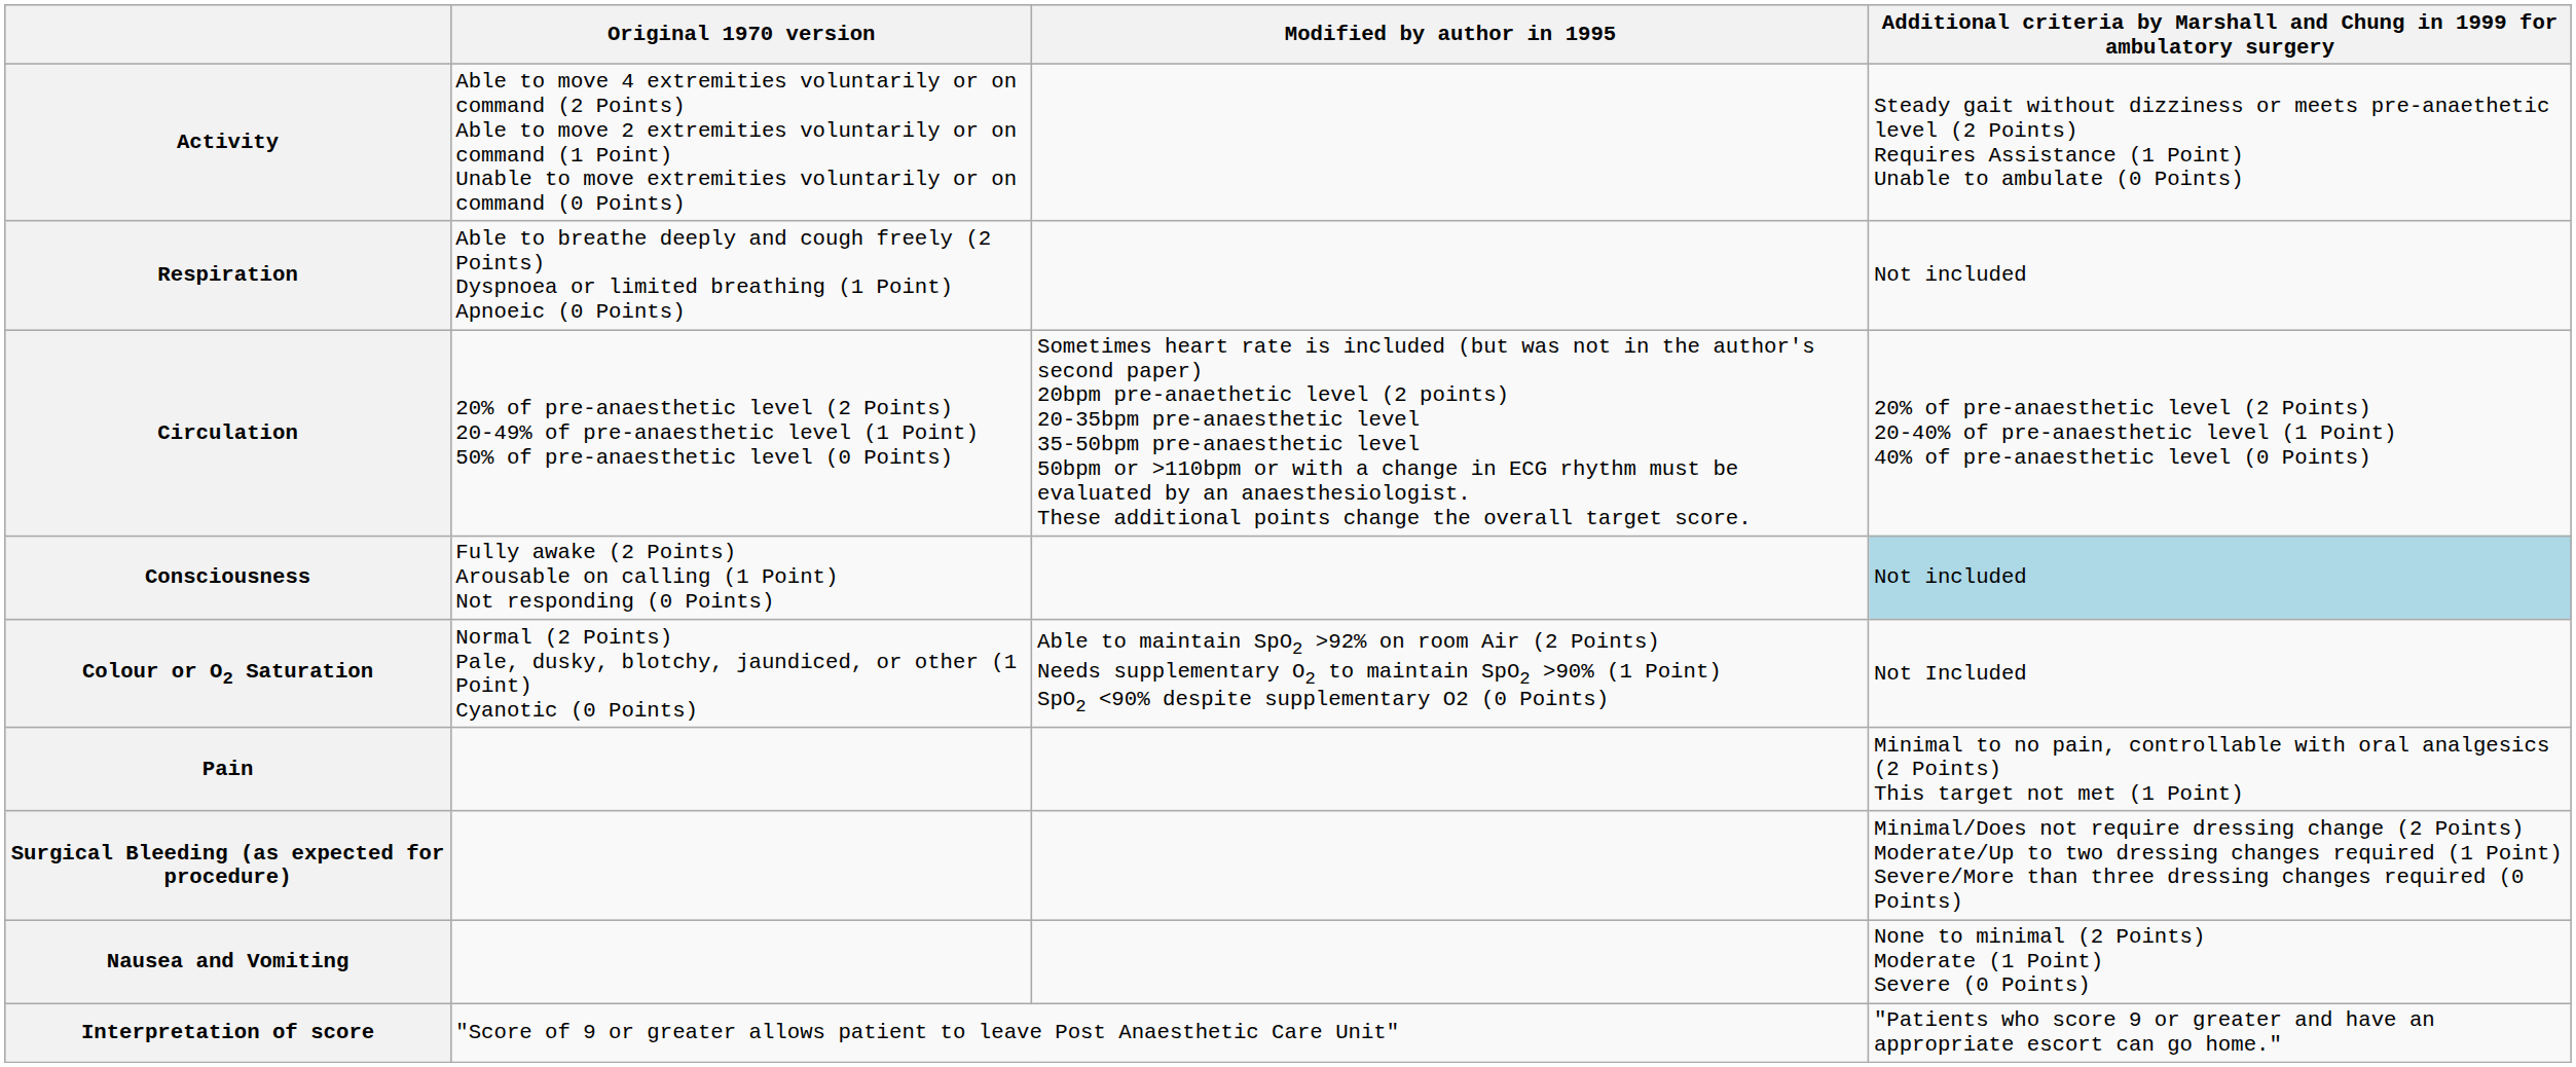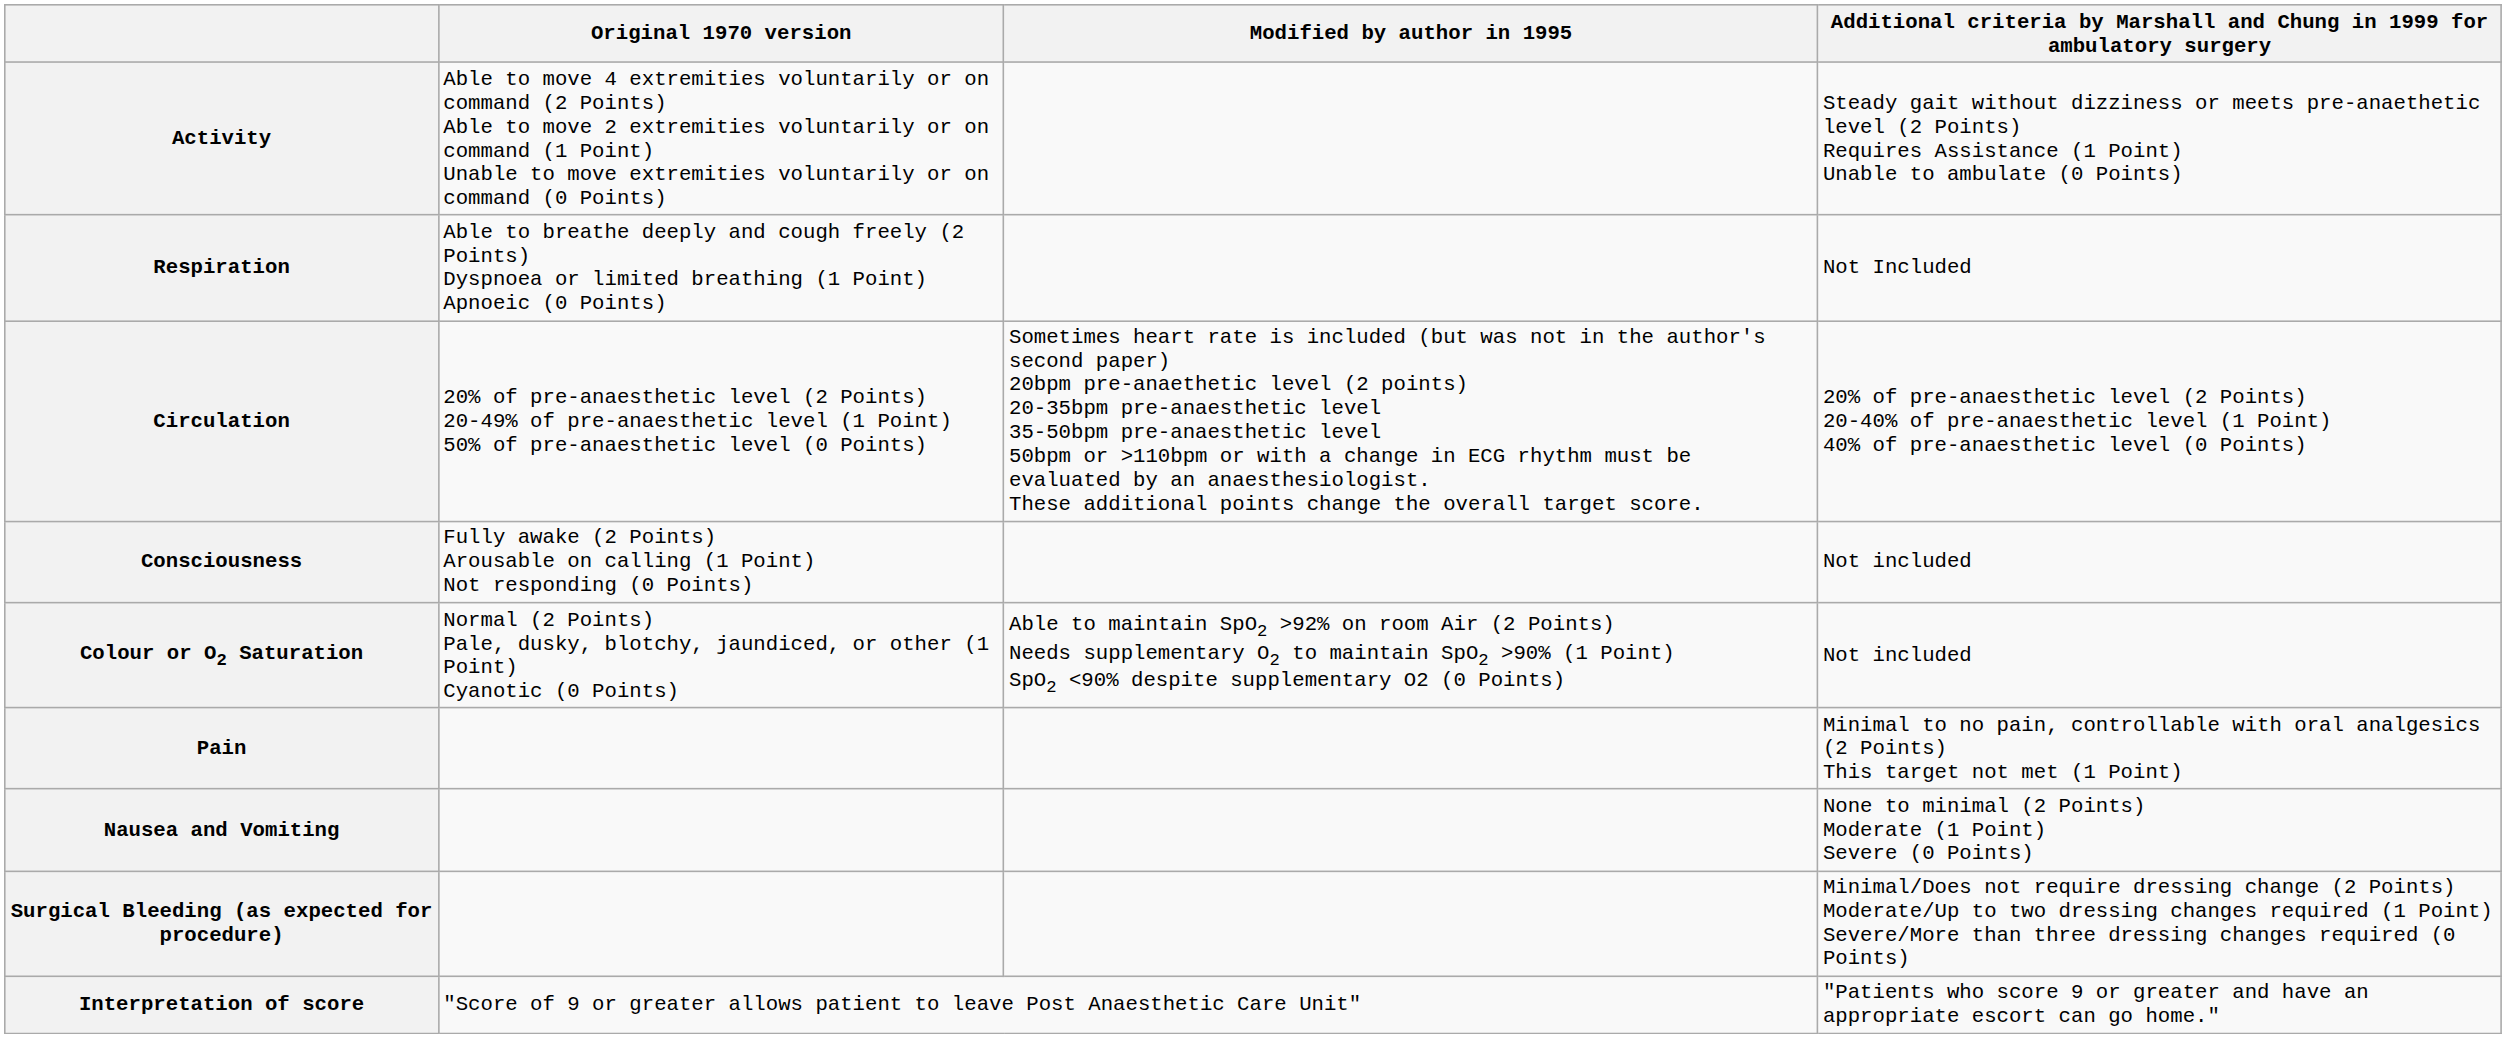 <table class="wikitable">
 <tr>
 <th></th>
 <th>Original 1970 version</th>
 <th>Modified by author in 1995</th>
 <th>Additional criteria by Marshall and Chung in 1999 for ambulatory surgery</th>
 </tr>
 <tr>
 <th>Activity</th>
 <td>Able to move 4 extremities voluntarily or on command (2 Points)<br>Able to move 2 extremities voluntarily or on command (1 Point)<br>Unable to move extremities voluntarily or on command (0 Points)</td>
 <td></td>
 <td>Steady gait without dizziness or meets pre-anaethetic level (2 Points)<br>Requires Assistance (1 Point)<br>Unable to ambulate (0 Points)</td>
 </tr>
 <tr>
 <th>Respiration</th>
 <td>Able to breathe deeply and cough freely (2 Points)<br>Dyspnoea or limited breathing (1 Point)<br>Apnoeic (0 Points)</td>
 <td></td>
-<td>Not included</td>
+<td>Not Included</td>
 </tr>
 <tr>
 <th>Circulation</th>
 <td>20% of pre-anaesthetic level (2 Points)<br>20-49% of pre-anaesthetic level (1 Point)<br>50% of pre-anaesthetic level (0 Points)</td>
 <td>Sometimes heart rate is included (but was not in the author's second paper)<br>20bpm pre-anaethetic level (2 points)<br>20-35bpm pre-anaesthetic level<br>35-50bpm pre-anaesthetic level<br>50bpm or >110bpm or with a change in ECG rhythm must be evaluated by an anaesthesiologist.<br>These additional points change the overall target score.</td>
 <td>20% of pre-anaesthetic level (2 Points)<br>20-40% of pre-anaesthetic level (1 Point)<br>40% of pre-anaesthetic level (0 Points)</td>
 </tr>
 <tr>
 <th>Consciousness</th>
 <td>Fully awake (2 Points)<br>Arousable on calling (1 Point)<br>Not responding (0 Points)</td>
 <td></td>
-<td style="background: lightblue;">Not included</td>
+<td>Not included</td>
 </tr>
 <tr>
 <th>Colour or O<sub>2</sub> Saturation</th>
 <td>Normal (2 Points)<br>Pale, dusky, blotchy, jaundiced, or other (1 Point)<br>Cyanotic (0 Points)</td>
 <td>Able to maintain SpO<sub>2</sub> >92% on room Air (2 Points)<br>Needs supplementary O<sub>2</sub> to maintain SpO<sub>2</sub> >90% (1 Point)<br>SpO<sub>2</sub> <90% despite supplementary O2 (0 Points)</td>
-<td>Not Included</td>
+<td>Not included</td>
 </tr>
 <tr>
 <th>Pain</th>
 <td></td>
 <td></td>
 <td>Minimal to no pain, controllable with oral analgesics (2 Points)<br>This target not met (1 Point)</td>
 </tr>
 <tr>
+<th>Nausea and Vomiting</th>
+<td></td>
+<td></td>
+<td>None to minimal (2 Points)<br>Moderate (1 Point)<br>Severe (0 Points)</td>
+</tr>
+<tr>
 <th>Surgical Bleeding (as expected for procedure)</th>
 <td></td>
 <td></td>
 <td>Minimal/Does not require dressing change (2 Points)<br>Moderate/Up to two dressing changes required (1 Point)<br>Severe/More than three dressing changes required (0 Points)</td>
-</tr>
-<tr>
-<th>Nausea and Vomiting</th>
-<td></td>
-<td></td>
-<td>None to minimal (2 Points)<br>Moderate (1 Point)<br>Severe (0 Points)</td>
 </tr>
 <tr>
 <th>Interpretation of score</th>
 <td colspan="2">"Score of 9 or greater allows patient to leave Post Anaesthetic Care Unit"</td>
 <td>"Patients who score 9 or greater and have an appropriate escort can go home."</td>
 </tr>
 </table>
